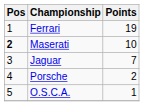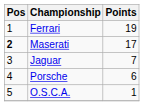 <table class="wikitable" style="font-size: 95%;">
 <tr>
 <th>Pos</th>
 <th>Championship</th>
 <th>Points</th>
 </tr>
 <tr>
 <td>1</td>
 <td> <a href='#'>Ferrari</a></td>
 <td align="right">19</td>
 </tr>
 <tr>
 <td><strong>2</strong></td>
 <td> <a href='#'>Maserati</a></td>
-<td align="right">10</td>
+<td align="right">17</td>
 </tr>
 <tr>
 <td>3</td>
 <td> <a href='#'>Jaguar</a></td>
 <td align="right">7</td>
 </tr>
 <tr>
 <td>4</td>
 <td> <a href='#'>Porsche</a></td>
-<td align="right">2</td>
+<td align="right">6</td>
 </tr>
 <tr>
 <td>5</td>
 <td> <a href='#'>O.S.C.A.</a></td>
 <td align="right">1</td>
 </tr>
 <tr>
 </tr>
 </table>
